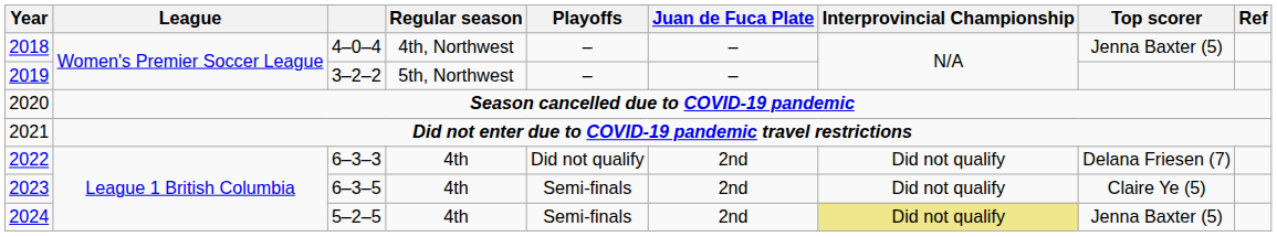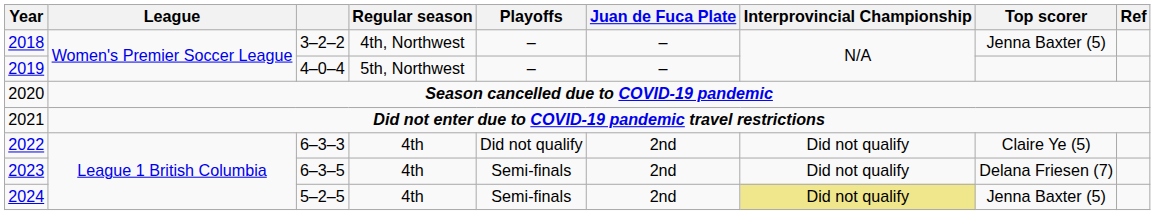 <table class="wikitable" style="text-align: center;">
 <tr>
 <th>Year</th>
 <th>League</th>
 <th></th>
 <th>Regular season</th>
 <th>Playoffs</th>
 <th><a href='#'>Juan de Fuca Plate</a></th>
 <th>Interprovincial Championship</th>
 <th>Top scorer</th>
 <th>Ref</th>
 </tr>
 <tr>
 <td><a href='#'>2018</a></td>
 <td rowspan=2><a href='#'>Women's Premier Soccer League</a></td>
-<td>4–0–4</td>
+<td>3–2–2</td>
 <td>4th, Northwest</td>
 <td>–</td>
 <td>–</td>
 <td rowspan="2">N/A</td>
 <td>Jenna Baxter (5)</td>
 <td></td>
 </tr>
 <tr>
 <td><a href='#'>2019</a></td>
-<td>3–2–2</td>
+<td>4–0–4</td>
 <td>5th, Northwest</td>
 <td>–</td>
 <td>–</td>
 <td></td>
 <td></td>
 </tr>
 <tr>
 <td>2020</td>
 <td colspan="8"><strong><em>Season cancelled due to <a href='#'>COVID-19 pandemic</a></em></strong></td>
 </tr>
 <tr>
 <td>2021</td>
 <td colspan="8"><strong><em>Did not enter due to <a href='#'>COVID-19 pandemic</a> travel restrictions</em></strong></td>
 </tr>
 <tr>
 <td><a href='#'>2022</a></td>
 <td rowspan=3><a href='#'>League 1 British Columbia</a></td>
 <td>6–3–3</td>
 <td>4th</td>
 <td>Did not qualify</td>
 <td>2nd</td>
 <td>Did not qualify</td>
-<td>Delana Friesen (7)</td>
+<td>Claire Ye (5)</td>
 <td></td>
 </tr>
 <tr>
 <td><a href='#'>2023</a></td>
 <td>6–3–5</td>
 <td>4th</td>
 <td>Semi-finals</td>
 <td>2nd</td>
 <td>Did not qualify</td>
-<td>Claire Ye (5)</td>
+<td>Delana Friesen (7)</td>
 <td></td>
 </tr>
 <tr>
 <td><a href='#'>2024</a></td>
 <td>5–2–5</td>
 <td>4th</td>
 <td>Semi-finals</td>
 <td>2nd</td>
 <td style="background: khaki;">Did not qualify</td>
 <td>Jenna Baxter (5)</td>
 <td></td>
 </tr>
 </table>
